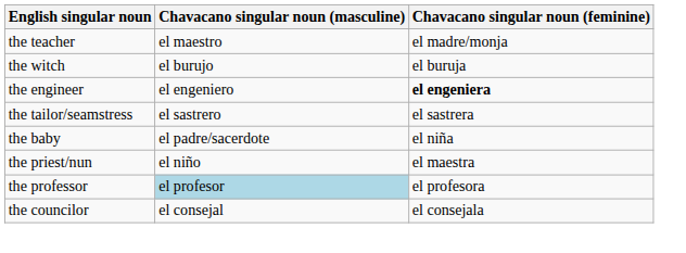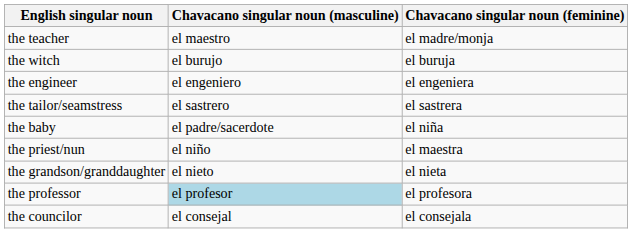 <table class="wikitable">
 <tr>
 <th>English singular noun</th>
 <th>Chavacano singular noun (masculine)</th>
 <th>Chavacano singular noun (feminine)</th>
 </tr>
 <tr>
 <td>the teacher</td>
 <td>el maestro</td>
 <td>el madre/monja</td>
 </tr>
 <tr>
 <td>the witch</td>
 <td>el burujo</td>
 <td>el buruja</td>
 </tr>
 <tr>
 <td>the engineer</td>
 <td>el engeniero</td>
-<td><strong>el engeniera</strong></td>
+<td>el engeniera</td>
 </tr>
 <tr>
 <td>the tailor/seamstress</td>
 <td>el sastrero</td>
 <td>el sastrera</td>
 </tr>
 <tr>
 <td>the baby</td>
 <td>el padre/sacerdote</td>
 <td>el niña</td>
 </tr>
 <tr>
 <td>the priest/nun</td>
 <td>el niño</td>
 <td>el maestra</td>
 </tr>
 <tr>
+<td>the grandson/granddaughter</td>
+<td>el nieto</td>
+<td>el nieta</td>
+</tr>
+<tr>
 <td>the professor</td>
 <td style="background: lightblue;">el profesor</td>
 <td>el profesora</td>
 </tr>
 <tr>
 <td>the councilor</td>
 <td>el consejal</td>
 <td>el consejala</td>
 </tr>
 </table>
